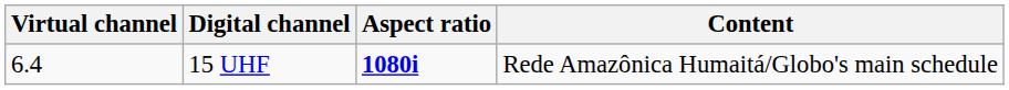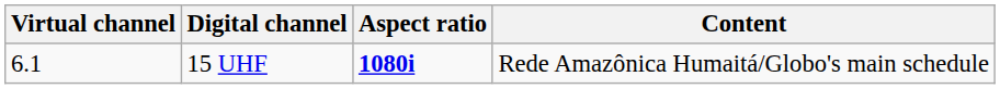 <table class = "wikitable">
 <tr>
 <th>Virtual channel</th>
 <th>Digital channel</th>
 <th>Aspect ratio</th>
 <th>Content</th>
 </tr>
 <tr>
-<td>6.4</td>
+<td>6.1</td>
 <td>15 <a href='#'>UHF</a></td>
 <td><strong><a href='#'>1080i</a></strong></td>
 <td>Rede Amazônica Humaitá/Globo's main schedule</td>
 </tr>
 </table>
